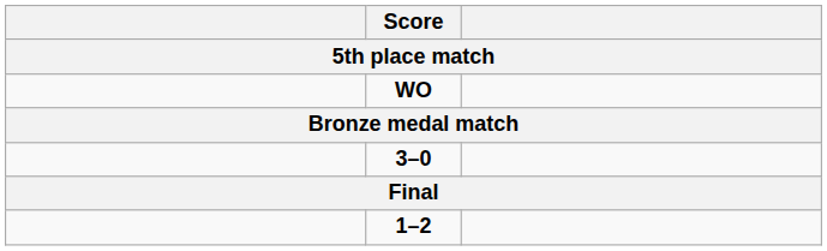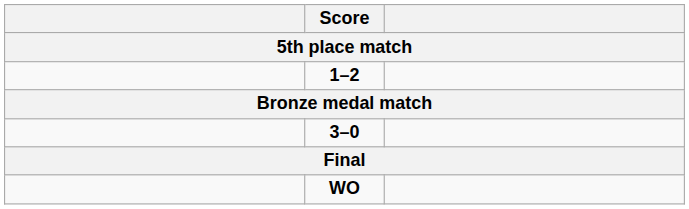 <table class="wikitable" style="text-align: left;">
 <tr>
 <th align="right" width="270"></th>
 <th width="65">Score</th>
 <th align="left" width="270"></th>
 </tr>
 <tr>
 <th colspan="3">5th place match</th>
 </tr>
 <tr>
 <td></td>
-<td align=center><strong>WO</strong></td>
+<td align=center><strong>1–2</strong></td>
 <td><strong></strong></td>
 </tr>
 <tr>
 <th colspan="3">Bronze medal match</th>
 </tr>
 <tr>
 <td><strong></strong></td>
 <td align=center><strong>3–0</strong></td>
 <td></td>
 </tr>
 <tr>
 <th colspan="3">Final</th>
 </tr>
 <tr>
 <td></td>
-<td align=center><strong>1–2</strong></td>
+<td align=center><strong>WO</strong></td>
 <td><strong></strong></td>
 </tr>
 </table>
